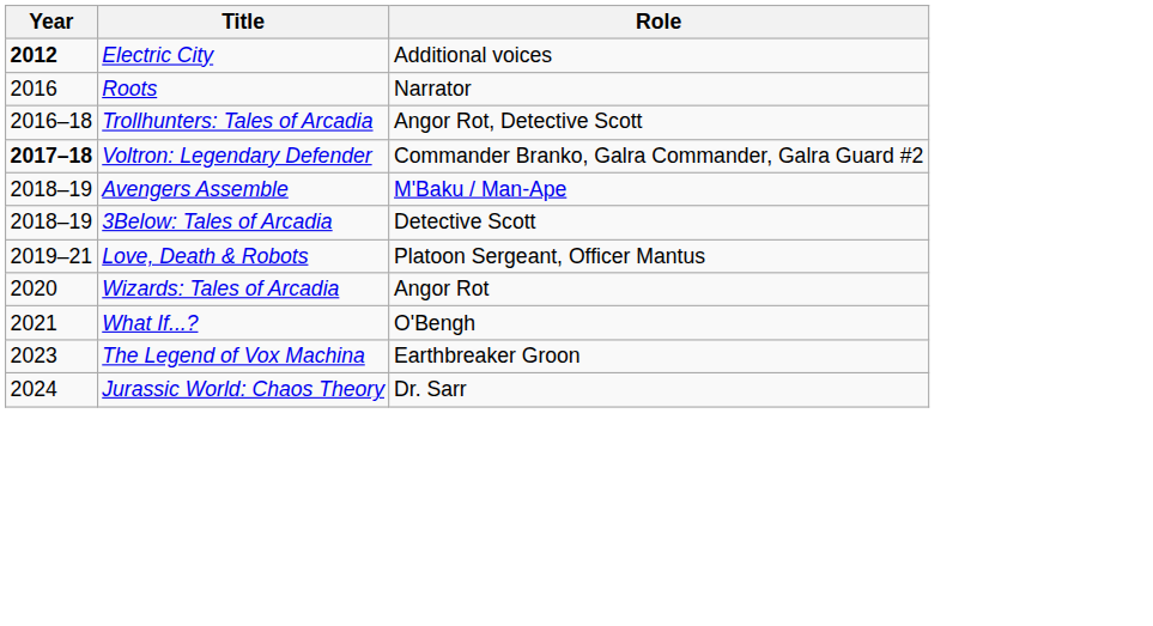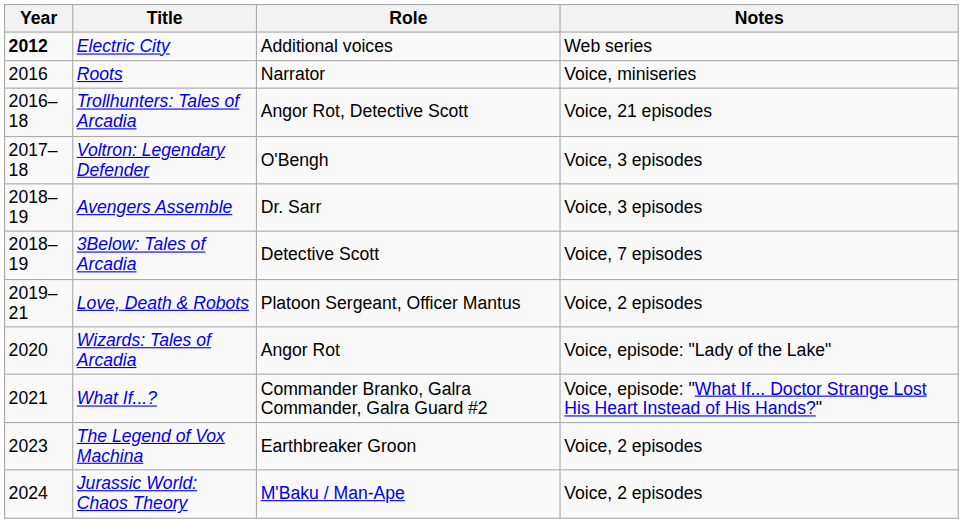 <table class="wikitable sortable">
 <tr>
 <th>Year</th>
 <th>Title</th>
 <th>Role</th>
+<th class="unsortable">Notes</th>
 </tr>
 <tr>
 <td><strong>2012</strong></td>
 <td><em><a href='#'>Electric City</a></em></td>
 <td>Additional voices</td>
+<td>Web series</td>
 </tr>
 <tr>
 <td>2016</td>
 <td><em><a href='#'>Roots</a></em></td>
 <td>Narrator</td>
+<td>Voice, miniseries</td>
 </tr>
 <tr>
 <td>2016–18</td>
 <td><em><a href='#'>Trollhunters: Tales of Arcadia</a></em></td>
 <td>Angor Rot, Detective Scott</td>
+<td>Voice, 21 episodes</td>
 </tr>
 <tr>
-<td><strong>2017–18</strong></td>
+<td>2017–18</td>
 <td><em><a href='#'>Voltron: Legendary Defender</a></em></td>
-<td>Commander Branko, Galra Commander, Galra Guard #2</td>
+<td>O'Bengh</td>
+<td>Voice, 3 episodes</td>
 </tr>
 <tr>
 <td>2018–19</td>
 <td><em><a href='#'>Avengers Assemble</a></em></td>
-<td><a href='#'>M'Baku / Man-Ape</a></td>
+<td>Dr. Sarr</td>
+<td>Voice, 3 episodes</td>
 </tr>
 <tr>
 <td>2018–19</td>
 <td><em><a href='#'>3Below: Tales of Arcadia</a></em></td>
 <td>Detective Scott</td>
+<td>Voice, 7 episodes</td>
 </tr>
 <tr>
 <td>2019–21</td>
 <td><em><a href='#'>Love, Death & Robots</a></em></td>
 <td>Platoon Sergeant, Officer Mantus</td>
+<td>Voice, 2 episodes</td>
 </tr>
 <tr>
 <td>2020</td>
 <td><em><a href='#'>Wizards: Tales of Arcadia</a></em></td>
 <td>Angor Rot</td>
+<td>Voice, episode: "Lady of the Lake"</td>
 </tr>
 <tr>
 <td>2021</td>
 <td><em><a href='#'>What If...?</a></em></td>
-<td>O'Bengh</td>
+<td>Commander Branko, Galra Commander, Galra Guard #2</td>
+<td>Voice, episode: "<a href='#'>What If... Doctor Strange Lost His Heart Instead of His Hands?</a>"</td>
 </tr>
 <tr>
 <td>2023</td>
 <td><em><a href='#'>The Legend of Vox Machina</a></em></td>
 <td>Earthbreaker Groon</td>
+<td>Voice, 2 episodes</td>
 </tr>
 <tr>
 <td>2024</td>
 <td><em><a href='#'>Jurassic World: Chaos Theory</a></em></td>
-<td>Dr. Sarr</td>
+<td><a href='#'>M'Baku / Man-Ape</a></td>
+<td>Voice, 2 episodes</td>
 </tr>
 </table>
